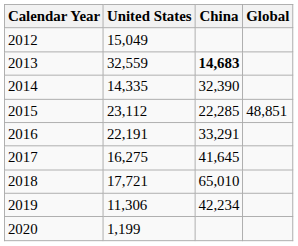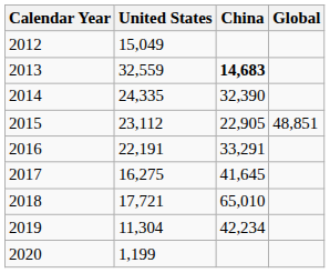 <table class="wikitable">
 <tr>
 <th>Calendar Year</th>
 <th>United States</th>
 <th>China</th>
 <th>Global</th>
 </tr>
 <tr>
 <td>2012</td>
 <td>15,049</td>
 <td></td>
 <td></td>
 </tr>
 <tr>
 <td>2013</td>
 <td>32,559</td>
 <td><strong>14,683</strong></td>
 <td></td>
 </tr>
 <tr>
 <td>2014</td>
-<td>14,335</td>
+<td>24,335</td>
 <td>32,390</td>
 <td></td>
 </tr>
 <tr>
 <td>2015</td>
 <td>23,112</td>
-<td>22,285</td>
+<td>22,905</td>
 <td>48,851</td>
 </tr>
 <tr>
 <td>2016</td>
 <td>22,191</td>
 <td>33,291</td>
 <td></td>
 </tr>
 <tr>
 <td>2017</td>
 <td>16,275</td>
 <td>41,645</td>
 <td></td>
 </tr>
 <tr>
 <td>2018</td>
 <td>17,721</td>
 <td>65,010</td>
 <td></td>
 </tr>
 <tr>
 <td>2019</td>
-<td>11,306</td>
+<td>11,304</td>
 <td>42,234</td>
 <td></td>
 </tr>
 <tr>
 <td>2020</td>
 <td>1,199</td>
 <td></td>
 <td></td>
 </tr>
 </table>
